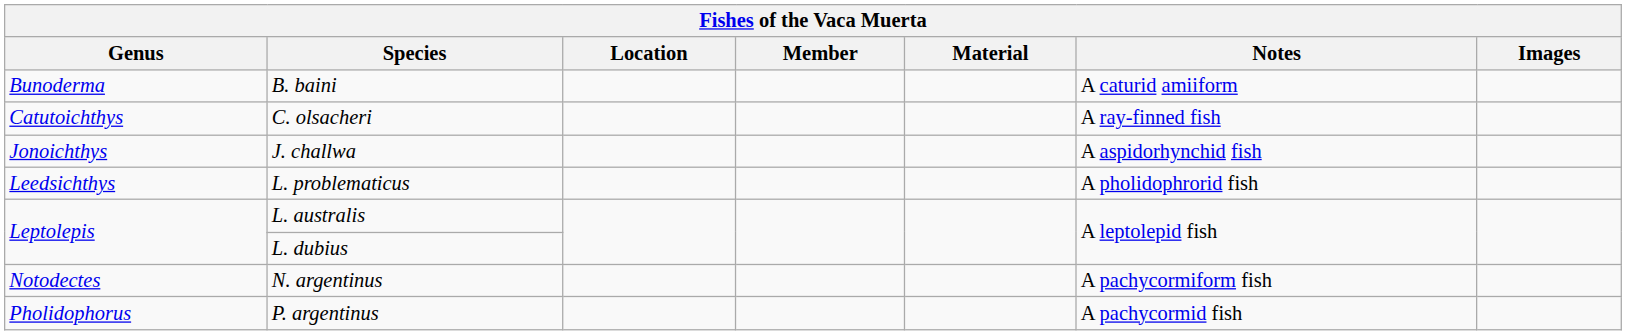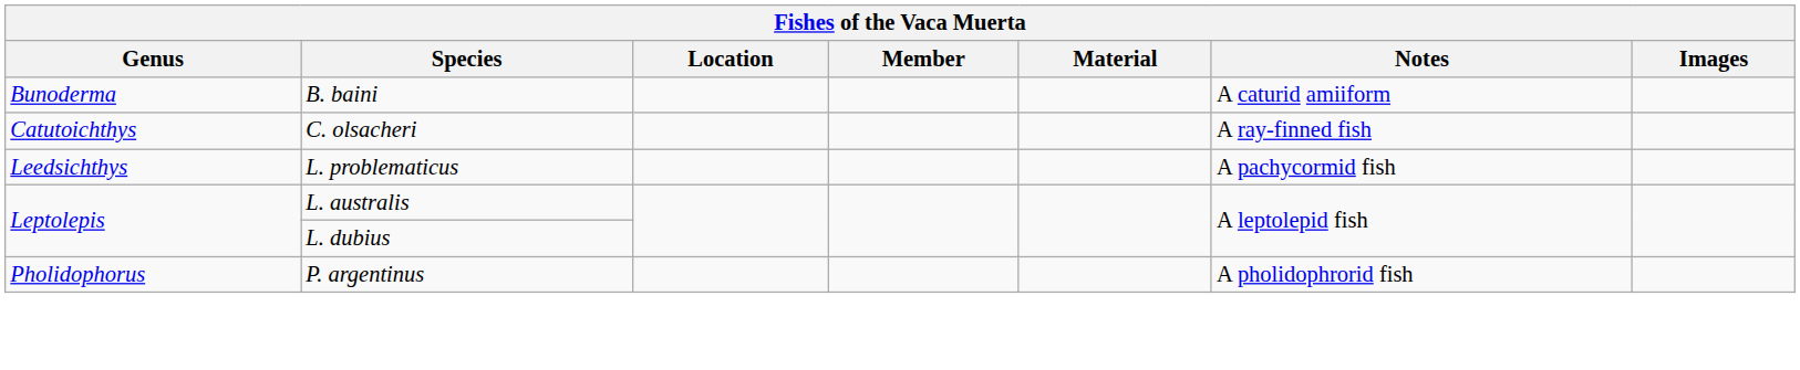 <table class="wikitable" style="margin:auto; width:100%;">
 <tr>
 <th colspan="7" align="center"><a href='#'>Fishes</a> of the Vaca Muerta</th>
 </tr>
 <tr>
 <th>Genus</th>
 <th>Species</th>
 <th>Location</th>
 <th>Member</th>
 <th>Material</th>
 <th>Notes</th>
 <th>Images</th>
 </tr>
 <tr>
 <td><em><a href='#'>Bunoderma</a></em></td>
 <td><em>B. baini</em></td>
 <td></td>
 <td></td>
 <td></td>
 <td>A <a href='#'>caturid</a> <a href='#'>amiiform</a></td>
 <td></td>
 </tr>
 <tr>
 <td><em><a href='#'>Catutoichthys</a></em></td>
 <td><em>C. olsacheri</em></td>
 <td></td>
 <td></td>
 <td></td>
 <td>A <a href='#'>ray-finned fish</a></td>
 <td></td>
 </tr>
 <tr>
-<td><em><a href='#'>Jonoichthys</a></em></td>
-<td><em>J. challwa</em></td>
-<td></td>
-<td></td>
-<td></td>
-<td>A <a href='#'>aspidorhynchid</a> <a href='#'>fish</a></td>
-<td></td>
-</tr>
-<tr>
 <td><em><a href='#'>Leedsichthys</a></em></td>
 <td><em>L. problematicus</em></td>
 <td></td>
 <td></td>
 <td></td>
-<td>A <a href='#'>pholidophrorid</a> fish</td>
+<td>A <a href='#'>pachycormid</a> fish</td>
 <td></td>
 </tr>
 <tr>
 <td rowspan=2><em><a href='#'>Leptolepis</a></em></td>
 <td><em>L. australis</em></td>
 <td rowspan=2></td>
 <td rowspan=2></td>
 <td rowspan=2></td>
 <td rowspan=2>A <a href='#'>leptolepid</a> fish</td>
 <td rowspan=2></td>
 </tr>
 <tr>
 <td><em>L. dubius</em></td>
 </tr>
 <tr>
-<td><em><a href='#'>Notodectes</a></em></td>
-<td><em>N. argentinus</em></td>
-<td></td>
-<td></td>
-<td></td>
-<td>A <a href='#'>pachycormiform</a> fish</td>
-<td></td>
-</tr>
-<tr>
 <td><em><a href='#'>Pholidophorus</a></em></td>
 <td><em>P. argentinus</em></td>
 <td></td>
 <td></td>
 <td></td>
-<td>A <a href='#'>pachycormid</a> fish</td>
+<td>A <a href='#'>pholidophrorid</a> fish</td>
 <td></td>
 </tr>
 </table>
